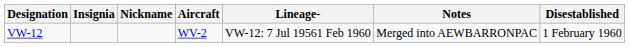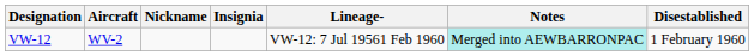 <table class="wikitable">
 <tr>
 <th>Designation</th>
+<th>Aircraft</th>
+<th>Nickname</th>
 <th>Insignia</th>
-<th>Nickname</th>
-<th>Aircraft</th>
 <th>Lineage-</th>
 <th>Notes</th>
 <th>Disestablished</th>
 </tr>
 <tr>
 <td><a href='#'>VW-12</a></td>
+<td><a href='#'>WV-2</a></td>
 <td></td>
 <td></td>
-<td><a href='#'>WV-2</a></td>
 <td style="white-space: nowrap;">VW-12: 7 Jul 19561 Feb 1960</td>
-<td>Merged into AEWBARRONPAC</td>
+<td style="background: paleturquoise;">Merged into AEWBARRONPAC</td>
 <td>1 February 1960</td>
 </tr>
 </table>
